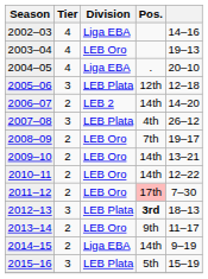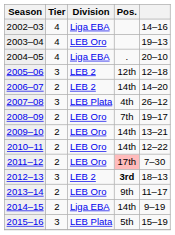 <table class="wikitable" style="font-size:85%; text-align:center">
 <tr>
 <th>Season</th>
 <th>Tier</th>
 <th>Division</th>
 <th>Pos.</th>
 <th></th>
 </tr>
 <tr>
 <td bgcolor=#efefef>2002–03</td>
 <td>4</td>
 <td align=left><a href='#'>Liga EBA</a></td>
 <td></td>
 <td>14–16</td>
 </tr>
 <tr>
 <td bgcolor=#efefef>2003–04</td>
 <td>4</td>
 <td align=left><a href='#'>LEB Oro</a></td>
 <td></td>
 <td>19–13</td>
 </tr>
 <tr>
 <td bgcolor=#efefef>2004–05</td>
 <td>4</td>
 <td align=left><a href='#'>Liga EBA</a></td>
 <td>.</td>
 <td>20–10</td>
 </tr>
 <tr>
 <td bgcolor=#efefef><a href='#'>2005–06</a></td>
 <td>3</td>
-<td align=left><a href='#'>LEB Plata</a></td>
+<td align=left><a href='#'>LEB 2</a></td>
 <td>12th</td>
 <td>12–18</td>
 </tr>
 <tr>
 <td bgcolor=#efefef><a href='#'>2006–07</a></td>
 <td>2</td>
 <td align=left><a href='#'>LEB 2</a></td>
 <td>14th</td>
 <td>14–20</td>
 </tr>
 <tr>
 <td bgcolor=#efefef><a href='#'>2007–08</a></td>
 <td>3</td>
 <td align=left><a href='#'>LEB Plata</a></td>
 <td>4th</td>
 <td>26–12</td>
 </tr>
 <tr>
 <td bgcolor=#efefef><a href='#'>2008–09</a></td>
 <td>2</td>
 <td align=left><a href='#'>LEB Oro</a></td>
 <td>7th</td>
 <td>19–17</td>
 </tr>
 <tr>
 <td bgcolor=#efefef><a href='#'>2009–10</a></td>
 <td>2</td>
 <td align=left><a href='#'>LEB Oro</a></td>
 <td>14th</td>
 <td>13–21</td>
 </tr>
 <tr>
 <td bgcolor=#efefef><a href='#'>2010–11</a></td>
 <td>2</td>
 <td align=left><a href='#'>LEB Oro</a></td>
 <td>14th</td>
 <td>12–22</td>
 </tr>
 <tr>
 <td bgcolor=#efefef><a href='#'>2011–12</a></td>
 <td>2</td>
 <td align=left><a href='#'>LEB Oro</a></td>
 <td bgcolor=#FFBBBB>17th</td>
 <td>7–30</td>
 </tr>
 <tr>
 <td bgcolor=#efefef><a href='#'>2012–13</a></td>
 <td>3</td>
-<td align=left><a href='#'>LEB Plata</a></td>
+<td align=left><a href='#'>LEB 2</a></td>
 <td><strong>3rd</strong></td>
 <td>18–13</td>
 </tr>
 <tr>
 <td bgcolor=#efefef><a href='#'>2013–14</a></td>
 <td>2</td>
 <td align=left><a href='#'>LEB Oro</a></td>
 <td>9th</td>
 <td>11–17</td>
 </tr>
 <tr>
 <td bgcolor=#efefef><a href='#'>2014–15</a></td>
 <td>2</td>
 <td align=left><a href='#'>Liga EBA</a></td>
 <td>14th</td>
 <td>9–19</td>
 </tr>
 <tr>
 <td bgcolor=#efefef><a href='#'>2015–16</a></td>
 <td>3</td>
 <td align=left><a href='#'>LEB Plata</a></td>
 <td>5th</td>
 <td>15–19</td>
 </tr>
 <tr>
 </tr>
 </table>
